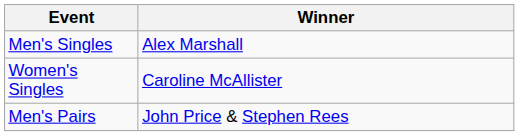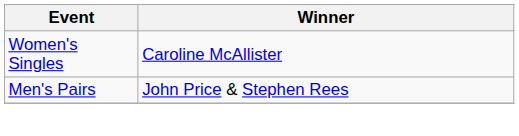 <table class="wikitable" style="font-size: 100%">
 <tr>
 <th width=120>Event</th>
 <th width=350>Winner</th>
-</tr>
-<tr>
-<td><a href='#'>Men's Singles</a></td>
-<td> <a href='#'>Alex Marshall</a></td>
 </tr>
 <tr>
 <td><a href='#'>Women's Singles</a></td>
 <td> <a href='#'>Caroline McAllister</a></td>
 </tr>
 <tr>
 <td><a href='#'>Men's Pairs</a></td>
 <td> <a href='#'>John Price</a> &  <a href='#'>Stephen Rees</a></td>
 </tr>
 <tr>
 </tr>
 </table>
